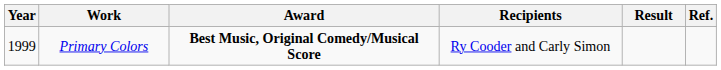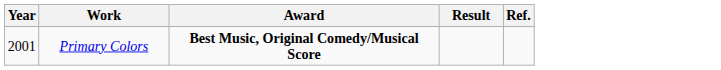 <table class="wikitable">
 <tr>
 <th style="width:25px;">Year</th>
 <th style="width:140px;">Work</th>
 <th style="width:300px;">Award</th>
-<th style="width:200px;">Recipients</th>
 <th width="65">Result</th>
 <th width="20">Ref.</th>
 </tr>
 <tr>
-<td>1999</td>
+<td>2001</td>
 <td align="center"><em><a href='#'>Primary Colors</a></em></td>
 <td align="center"><strong>Best Music, Original Comedy/Musical Score</strong></td>
-<td align="center"><a href='#'>Ry Cooder</a> and Carly Simon</td>
 <td></td>
 <td align="center"></td>
 </tr>
 </table>
